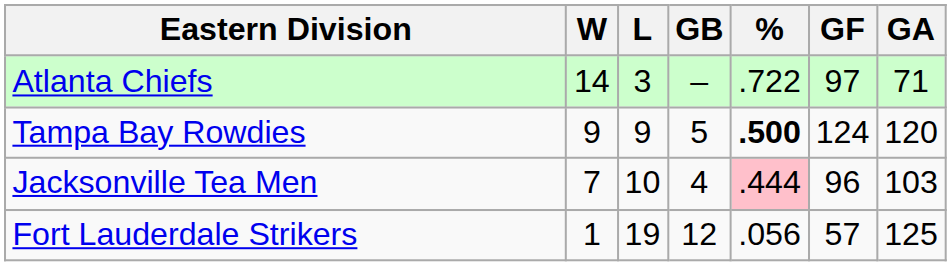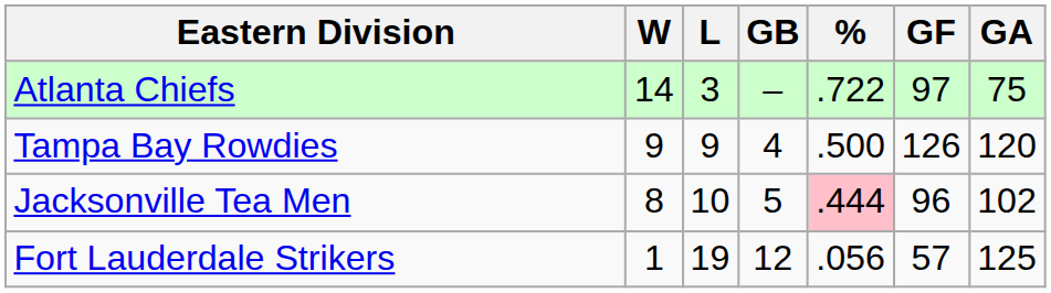 <table class="wikitable" style="text-align:center">
 <tr>
 <th style="width:17em">Eastern Division</th>
 <th>W</th>
 <th>L</th>
 <th>GB</th>
 <th>%</th>
 <th>GF</th>
 <th>GA</th>
 </tr>
 <tr bgcolor=#ccffcc align=center>
 <td align=left><a href='#'>Atlanta Chiefs</a></td>
 <td>14</td>
 <td>3</td>
 <td>–</td>
 <td>.722</td>
 <td>97</td>
-<td>71</td>
+<td>75</td>
 </tr>
 <tr>
 <td align=left><a href='#'>Tampa Bay Rowdies</a></td>
 <td>9</td>
 <td>9</td>
-<td>5</td>
-<td><strong>.500</strong></td>
-<td>124</td>
+<td>4</td>
+<td>.500</td>
+<td>126</td>
 <td>120</td>
 </tr>
 <tr>
 <td align=left><a href='#'>Jacksonville Tea Men</a></td>
-<td>7</td>
+<td>8</td>
 <td>10</td>
-<td>4</td>
+<td>5</td>
 <td style="background: pink;">.444</td>
 <td>96</td>
-<td>103</td>
+<td>102</td>
 </tr>
 <tr>
 <td align=left><a href='#'>Fort Lauderdale Strikers</a></td>
 <td>1</td>
 <td>19</td>
 <td>12</td>
 <td>.056</td>
 <td>57</td>
 <td>125</td>
 </tr>
 </table>
